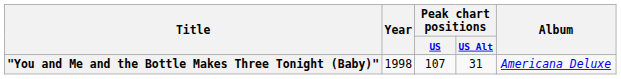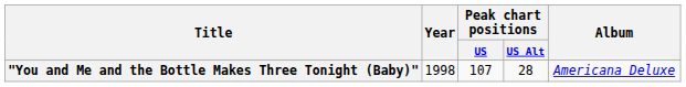 <table class="wikitable plainrowheaders" style="text-align:center;">
 <tr>
 <th rowspan="2">Title</th>
 <th rowspan="2">Year</th>
 <th colspan="2">Peak chart positions</th>
 <th rowspan="2" width="130">Album</th>
 </tr>
 <tr>
 <th width="40"><small><a href='#'>US</a></small><br></th>
 <th width="40"><small><a href='#'>US Alt</a></small><br></th>
 </tr>
 <tr>
 <th scope="row">"You and Me and the Bottle Makes Three Tonight (Baby)"</th>
 <td align="center">1998</td>
 <td>107</td>
-<td>31</td>
+<td>28</td>
 <td><em><a href='#'>Americana Deluxe</a></em></td>
 </tr>
 </table>
